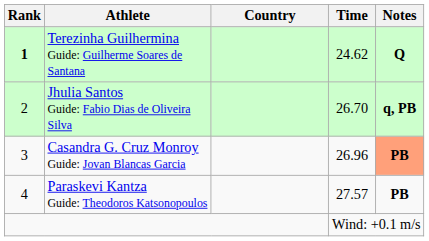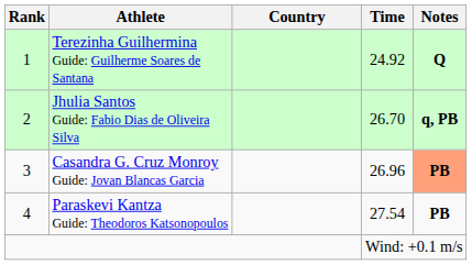 <table class="wikitable sortable" style="text-align:center">
 <tr>
 <th>Rank</th>
 <th style="width:180px">Athlete</th>
 <th style="width:125px">Country</th>
 <th>Time</th>
 <th>Notes</th>
 </tr>
 <tr style="background:#cfc;">
-<td><strong>1</strong></td>
+<td>1</td>
 <td style="text-align:left;"><a href='#'>Terezinha Guilhermina</a><br><small>Guide: <a href='#'>Guilherme Soares de Santana</a></small></td>
 <td style="text-align:left;"></td>
-<td>24.62</td>
+<td>24.92</td>
 <td><strong>Q</strong></td>
 </tr>
 <tr style="background:#cfc;">
 <td>2</td>
 <td style="text-align:left;"><a href='#'>Jhulia Santos</a><br><small>Guide: <a href='#'>Fabio Dias de Oliveira Silva</a></small></td>
 <td style="text-align:left;"></td>
 <td>26.70</td>
 <td><strong>q, PB</strong></td>
 </tr>
 <tr>
 <td>3</td>
 <td style="text-align:left;"><a href='#'>Casandra G. Cruz Monroy</a><br><small>Guide: <a href='#'>Jovan Blancas Garcia</a></small></td>
 <td style="text-align:left;"></td>
 <td>26.96</td>
 <td style="background: lightsalmon;"><strong>PB</strong></td>
 </tr>
 <tr>
 <td>4</td>
 <td style="text-align:left;"><a href='#'>Paraskevi Kantza</a><br><small>Guide: <a href='#'>Theodoros Katsonopoulos</a></small></td>
 <td style="text-align:left;"></td>
-<td>27.57</td>
+<td>27.54</td>
 <td><strong>PB</strong></td>
 </tr>
 <tr class="sortbottom">
 <td colspan="3"></td>
 <td colspan="2">Wind: +0.1 m/s</td>
 </tr>
 </table>
